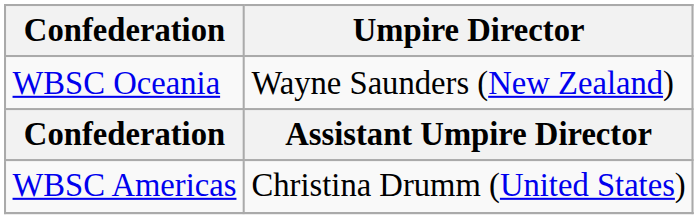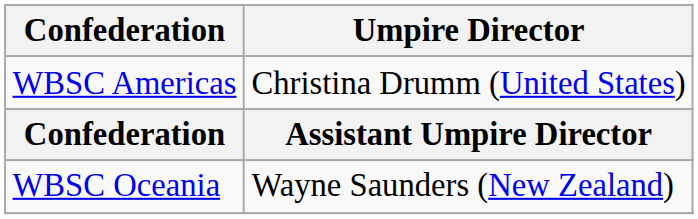 <table class="wikitable">
 <tr>
 <th>Confederation</th>
 <th>Umpire Director</th>
 </tr>
 <tr>
-<td rowspan="1"><a href='#'>WBSC Oceania</a></td>
-<td>Wayne Saunders (<a href='#'>New Zealand</a>)</td>
+<td rowspan="1"><a href='#'>WBSC Americas</a></td>
+<td>Christina Drumm (<a href='#'>United States</a>)</td>
 </tr>
 <tr>
 <th>Confederation</th>
 <th>Assistant Umpire Director</th>
 </tr>
 <tr>
-<td rowspan="1"><a href='#'>WBSC Americas</a></td>
-<td>Christina Drumm (<a href='#'>United States</a>)</td>
+<td rowspan="1"><a href='#'>WBSC Oceania</a></td>
+<td>Wayne Saunders (<a href='#'>New Zealand</a>)</td>
 </tr>
 <tr>
 </tr>
 </table>
